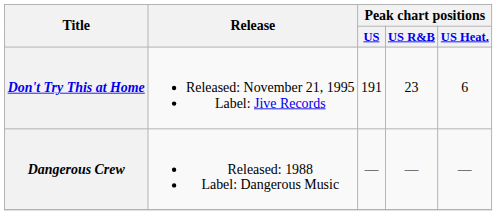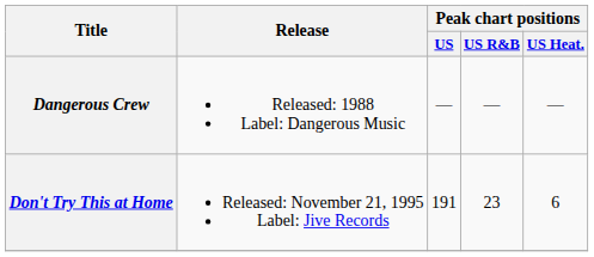 <table class="wikitable plainrowheaders" style="text-align:center;">
 <tr>
 <th rowspan="2">Title</th>
 <th rowspan="2">Release</th>
 <th colspan="3">Peak chart positions</th>
 </tr>
 <tr>
 <th scope="col" style="font-size:90%;"><a href='#'>US</a></th>
 <th scope="col" style="font-size:90%;"><a href='#'>US R&B</a></th>
 <th scope="col" style="font-size:90%;"><a href='#'>US Heat.</a></th>
 </tr>
 <tr>
+<th scope="row"><em>Dangerous Crew</em></th>
+<td><br><ul><li>Released: 1988</li><li>Label: Dangerous Music</li></ul></td>
+<td style="text-align:center;">—</td>
+<td style="text-align:center;">—</td>
+<td style="text-align:center;">—</td>
+</tr>
+<tr>
 <th scope="row"><em><a href='#'>Don't Try This at Home</a></em></th>
 <td><br><ul><li>Released: November 21, 1995</li><li>Label: <a href='#'>Jive Records</a></li></ul></td>
 <td style="text-align:center;">191</td>
 <td style="text-align:center;">23</td>
 <td style="text-align:center;">6</td>
 </tr>
 <tr>
-<th scope="row"><em>Dangerous Crew</em></th>
-<td><br><ul><li>Released: 1988</li><li>Label: Dangerous Music</li></ul></td>
-<td style="text-align:center;">—</td>
-<td style="text-align:center;">—</td>
-<td style="text-align:center;">—</td>
-</tr>
-<tr>
 </tr>
 </table>
